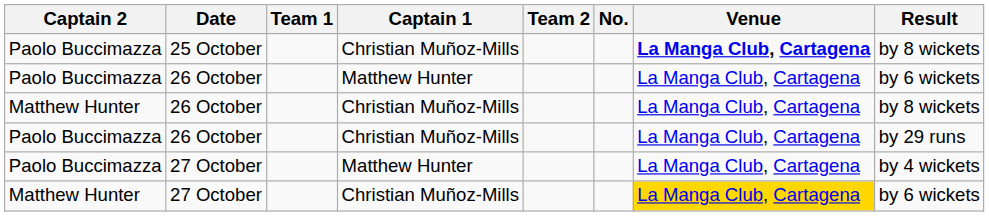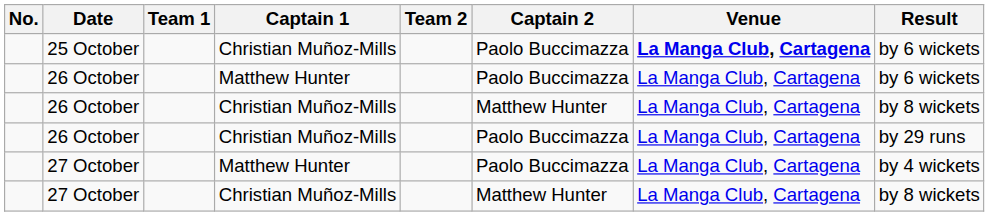 <table class="wikitable">
 <tr>
-<th>Captain 2</th>
+<th>No.</th>
 <th>Date</th>
 <th>Team 1</th>
 <th>Captain 1</th>
 <th>Team 2</th>
-<th>No.</th>
+<th>Captain 2</th>
 <th>Venue</th>
 <th>Result</th>
 </tr>
 <tr>
-<td>Paolo Buccimazza</td>
+<td></td>
 <td>25 October</td>
 <td></td>
 <td>Christian Muñoz-Mills</td>
 <td></td>
-<td></td>
+<td>Paolo Buccimazza</td>
 <td><strong><a href='#'>La Manga Club</a>, <a href='#'>Cartagena</a></strong></td>
-<td> by 8 wickets</td>
+<td> by 6 wickets</td>
 </tr>
 <tr>
-<td>Paolo Buccimazza</td>
+<td></td>
 <td>26 October</td>
 <td></td>
 <td>Matthew Hunter</td>
 <td></td>
-<td></td>
+<td>Paolo Buccimazza</td>
 <td><a href='#'>La Manga Club</a>, <a href='#'>Cartagena</a></td>
 <td> by 6 wickets</td>
 </tr>
 <tr>
-<td>Matthew Hunter</td>
+<td></td>
 <td>26 October</td>
 <td></td>
 <td>Christian Muñoz-Mills</td>
 <td></td>
-<td></td>
+<td>Matthew Hunter</td>
 <td><a href='#'>La Manga Club</a>, <a href='#'>Cartagena</a></td>
 <td> by 8 wickets</td>
 </tr>
 <tr>
-<td>Paolo Buccimazza</td>
+<td></td>
 <td>26 October</td>
 <td></td>
 <td>Christian Muñoz-Mills</td>
 <td></td>
-<td></td>
+<td>Paolo Buccimazza</td>
 <td><a href='#'>La Manga Club</a>, <a href='#'>Cartagena</a></td>
 <td> by 29 runs</td>
 </tr>
 <tr>
-<td>Paolo Buccimazza</td>
+<td></td>
 <td>27 October</td>
 <td></td>
 <td>Matthew Hunter</td>
 <td></td>
-<td></td>
+<td>Paolo Buccimazza</td>
 <td><a href='#'>La Manga Club</a>, <a href='#'>Cartagena</a></td>
 <td> by 4 wickets</td>
 </tr>
 <tr>
-<td>Matthew Hunter</td>
+<td></td>
 <td>27 October</td>
 <td></td>
 <td>Christian Muñoz-Mills</td>
 <td></td>
-<td></td>
-<td style="background: gold;"><a href='#'>La Manga Club</a>, <a href='#'>Cartagena</a></td>
-<td> by 6 wickets</td>
+<td>Matthew Hunter</td>
+<td><a href='#'>La Manga Club</a>, <a href='#'>Cartagena</a></td>
+<td> by 8 wickets</td>
 </tr>
 </table>
